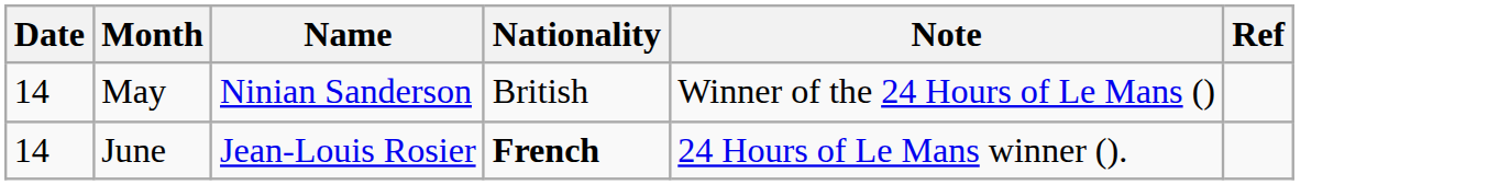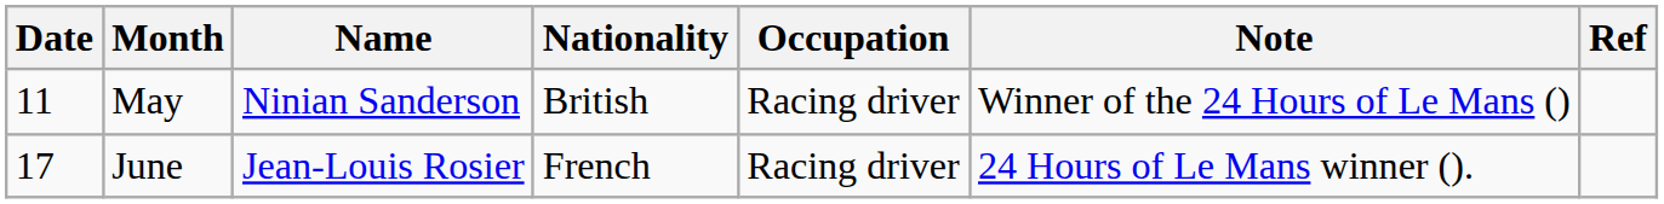 <table class="wikitable" style="font-size:85%;">
 <tr>
 <th>Date</th>
 <th>Month</th>
 <th>Name</th>
 <th>Nationality</th>
+<th>Occupation</th>
 <th>Note</th>
 <th>Ref</th>
 </tr>
 <tr>
-<td>14</td>
+<td>11</td>
 <td>May</td>
 <td><a href='#'>Ninian Sanderson</a></td>
 <td>British</td>
+<td>Racing driver</td>
 <td>Winner of the <a href='#'>24 Hours of Le Mans</a> ()</td>
 <td></td>
 </tr>
 <tr>
-<td>14</td>
+<td>17</td>
 <td>June</td>
 <td><a href='#'>Jean-Louis Rosier</a></td>
-<td><strong>French</strong></td>
+<td>French</td>
+<td>Racing driver</td>
 <td><a href='#'>24 Hours of Le Mans</a> winner ().</td>
 <td></td>
 </tr>
 </table>
